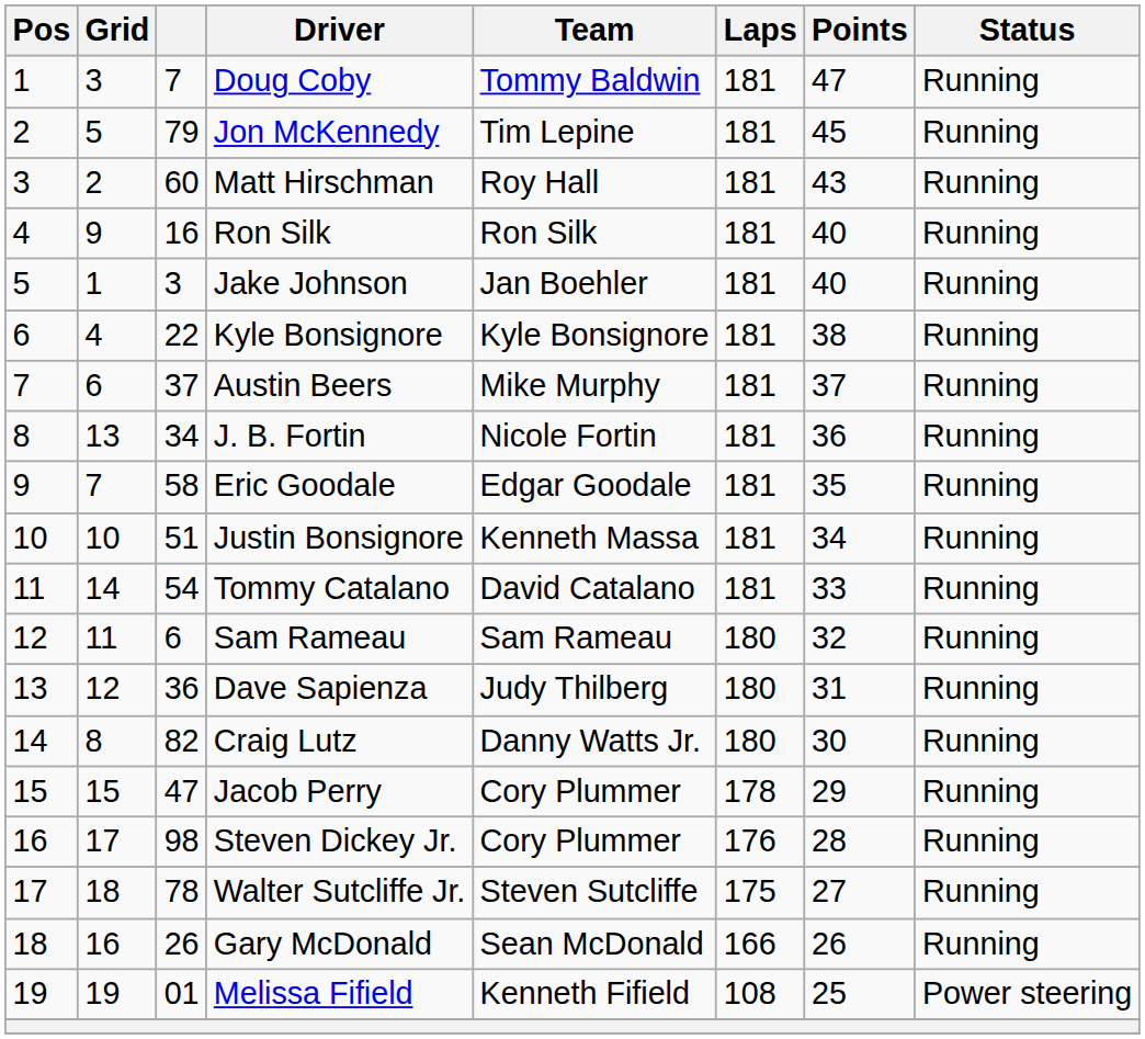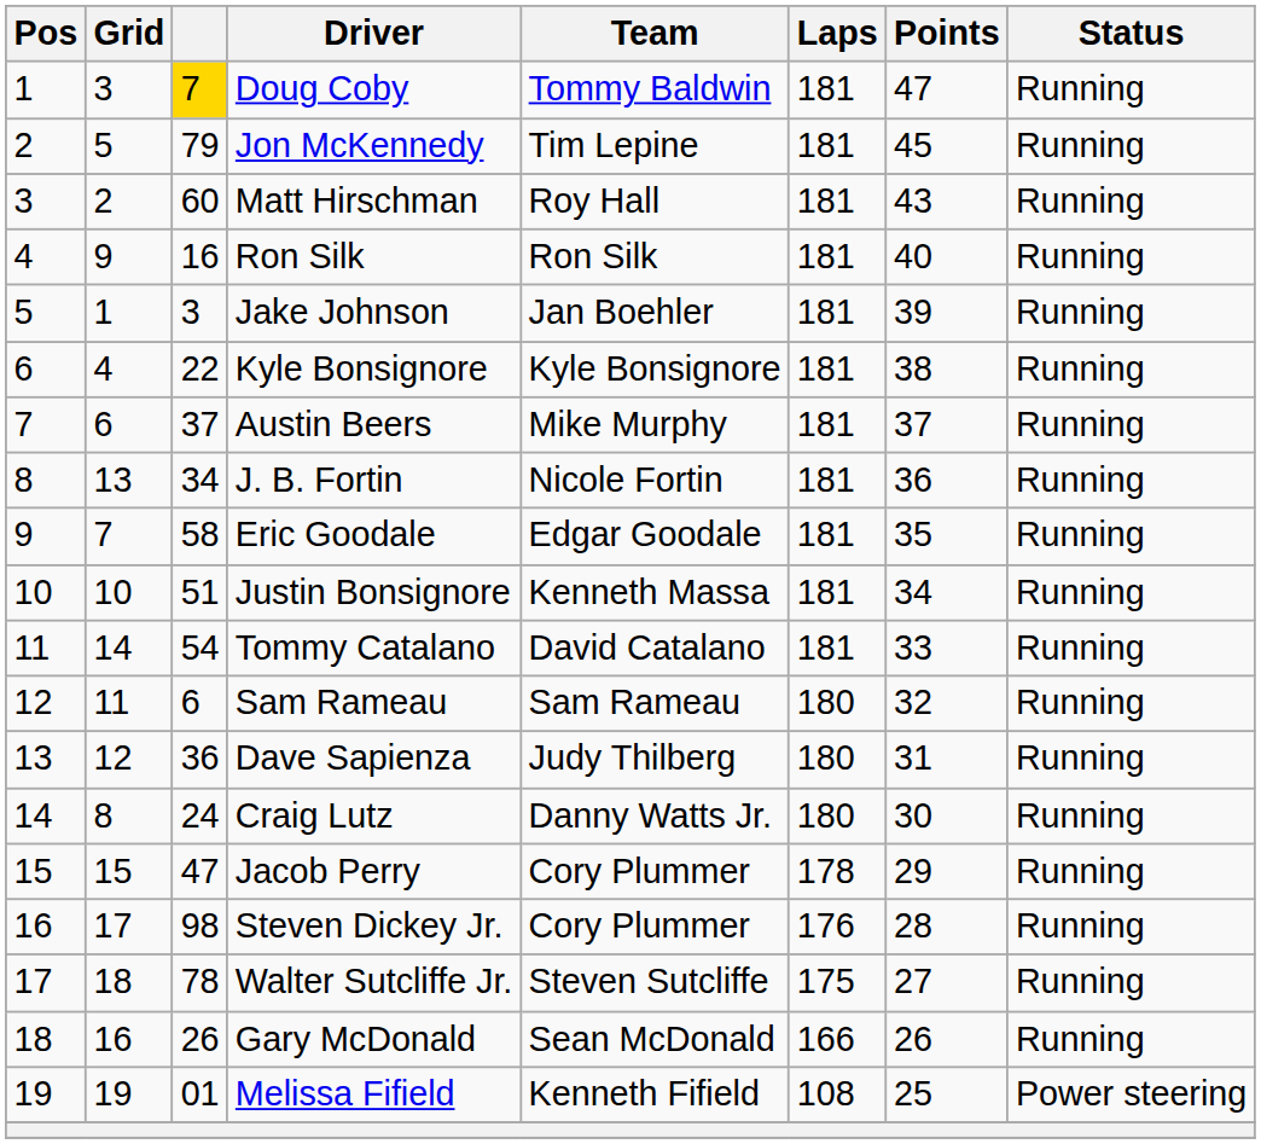 <table class="wikitable" style="font-size:98%">
 <tr>
 <th>Pos</th>
 <th>Grid</th>
 <th></th>
 <th>Driver</th>
 <th>Team</th>
 <th>Laps</th>
 <th>Points</th>
 <th>Status</th>
 </tr>
 <tr>
 <td>1</td>
 <td>3</td>
-<td>7</td>
+<td style="background: gold;">7</td>
 <td><a href='#'>Doug Coby</a></td>
 <td><a href='#'>Tommy Baldwin</a></td>
 <td>181</td>
 <td>47</td>
 <td>Running</td>
 </tr>
 <tr>
 <td>2</td>
 <td>5</td>
 <td>79</td>
 <td><a href='#'>Jon McKennedy</a></td>
 <td>Tim Lepine</td>
 <td>181</td>
 <td>45</td>
 <td>Running</td>
 </tr>
 <tr>
 <td>3</td>
 <td>2</td>
 <td>60</td>
 <td>Matt Hirschman</td>
 <td>Roy Hall</td>
 <td>181</td>
 <td>43</td>
 <td>Running</td>
 </tr>
 <tr>
 <td>4</td>
 <td>9</td>
 <td>16</td>
 <td>Ron Silk</td>
 <td>Ron Silk</td>
 <td>181</td>
 <td>40</td>
 <td>Running</td>
 </tr>
 <tr>
 <td>5</td>
 <td>1</td>
 <td>3</td>
 <td>Jake Johnson</td>
 <td>Jan Boehler</td>
 <td>181</td>
-<td>40</td>
+<td>39</td>
 <td>Running</td>
 </tr>
 <tr>
 <td>6</td>
 <td>4</td>
 <td>22</td>
 <td>Kyle Bonsignore</td>
 <td>Kyle Bonsignore</td>
 <td>181</td>
 <td>38</td>
 <td>Running</td>
 </tr>
 <tr>
 <td>7</td>
 <td>6</td>
 <td>37</td>
 <td>Austin Beers</td>
 <td>Mike Murphy</td>
 <td>181</td>
 <td>37</td>
 <td>Running</td>
 </tr>
 <tr>
 <td>8</td>
 <td>13</td>
 <td>34</td>
 <td>J. B. Fortin</td>
 <td>Nicole Fortin</td>
 <td>181</td>
 <td>36</td>
 <td>Running</td>
 </tr>
 <tr>
 <td>9</td>
 <td>7</td>
 <td>58</td>
 <td>Eric Goodale</td>
 <td>Edgar Goodale</td>
 <td>181</td>
 <td>35</td>
 <td>Running</td>
 </tr>
 <tr>
 <td>10</td>
 <td>10</td>
 <td>51</td>
 <td>Justin Bonsignore</td>
 <td>Kenneth Massa</td>
 <td>181</td>
 <td>34</td>
 <td>Running</td>
 </tr>
 <tr>
 <td>11</td>
 <td>14</td>
 <td>54</td>
 <td>Tommy Catalano</td>
 <td>David Catalano</td>
 <td>181</td>
 <td>33</td>
 <td>Running</td>
 </tr>
 <tr>
 <td>12</td>
 <td>11</td>
 <td>6</td>
 <td>Sam Rameau</td>
 <td>Sam Rameau</td>
 <td>180</td>
 <td>32</td>
 <td>Running</td>
 </tr>
 <tr>
 <td>13</td>
 <td>12</td>
 <td>36</td>
 <td>Dave Sapienza</td>
 <td>Judy Thilberg</td>
 <td>180</td>
 <td>31</td>
 <td>Running</td>
 </tr>
 <tr>
 <td>14</td>
 <td>8</td>
-<td>82</td>
+<td>24</td>
 <td>Craig Lutz</td>
 <td>Danny Watts Jr.</td>
 <td>180</td>
 <td>30</td>
 <td>Running</td>
 </tr>
 <tr>
 <td>15</td>
 <td>15</td>
 <td>47</td>
 <td>Jacob Perry</td>
 <td>Cory Plummer</td>
 <td>178</td>
 <td>29</td>
 <td>Running</td>
 </tr>
 <tr>
 <td>16</td>
 <td>17</td>
 <td>98</td>
 <td>Steven Dickey Jr.</td>
 <td>Cory Plummer</td>
 <td>176</td>
 <td>28</td>
 <td>Running</td>
 </tr>
 <tr>
 <td>17</td>
 <td>18</td>
 <td>78</td>
 <td>Walter Sutcliffe Jr.</td>
 <td>Steven Sutcliffe</td>
 <td>175</td>
 <td>27</td>
 <td>Running</td>
 </tr>
 <tr>
 <td>18</td>
 <td>16</td>
 <td>26</td>
 <td>Gary McDonald</td>
 <td>Sean McDonald</td>
 <td>166</td>
 <td>26</td>
 <td>Running</td>
 </tr>
 <tr>
 <td>19</td>
 <td>19</td>
 <td>01</td>
 <td><a href='#'>Melissa Fifield</a></td>
 <td>Kenneth Fifield</td>
 <td>108</td>
 <td>25</td>
 <td>Power steering</td>
 </tr>
 <tr>
 </tr>
 <tr>
 <th colspan="9"></th>
 </tr>
 <tr>
 </tr>
 </table>
